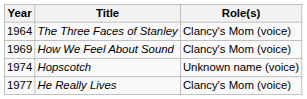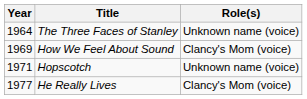 <table class = "wikitable sortable">
 <tr>
 <th>Year</th>
 <th>Title</th>
 <th>Role(s)</th>
 </tr>
 <tr>
 <td>1964</td>
 <td><em>The Three Faces of Stanley</em></td>
-<td>Clancy's Mom (voice)</td>
+<td>Unknown name (voice)</td>
 </tr>
 <tr>
 <td>1969</td>
 <td><em>How We Feel About Sound</em></td>
 <td>Clancy's Mom (voice)</td>
 </tr>
 <tr>
-<td>1974</td>
+<td>1971</td>
 <td><em>Hopscotch</em></td>
 <td>Unknown name (voice)</td>
 </tr>
 <tr>
 <td>1977</td>
 <td><em>He Really Lives</em></td>
 <td>Clancy's Mom (voice)</td>
 </tr>
 </table>
